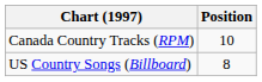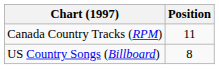 <table class="wikitable sortable">
 <tr>
 <th scope="col">Chart (1997)</th>
 <th scope="col">Position</th>
 </tr>
 <tr>
 <td>Canada Country Tracks (<em><a href='#'>RPM</a></em>)</td>
-<td align="center">10</td>
+<td align="center">11</td>
 </tr>
 <tr>
 <td>US <a href='#'>Country Songs</a> (<em><a href='#'>Billboard</a></em>)</td>
 <td align="center">8</td>
 </tr>
 </table>
